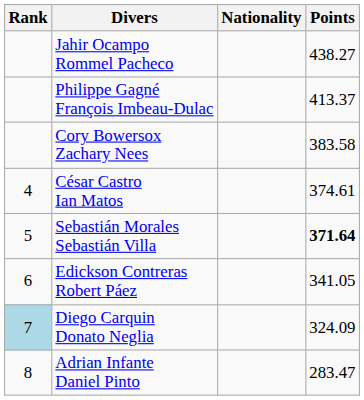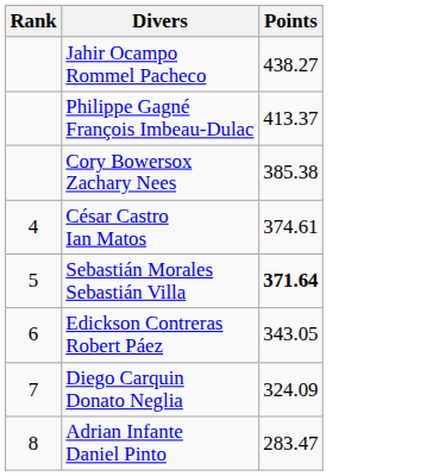 <table class="wikitable">
 <tr>
 <th>Rank</th>
 <th>Divers</th>
-<th>Nationality</th>
 <th>Points</th>
 </tr>
 <tr>
 <td align=center></td>
 <td><a href='#'>Jahir Ocampo</a><br><a href='#'>Rommel Pacheco</a></td>
-<td></td>
 <td align=center>438.27</td>
 </tr>
 <tr>
 <td align=center></td>
 <td><a href='#'>Philippe Gagné</a><br><a href='#'>François Imbeau-Dulac</a></td>
-<td></td>
 <td align=center>413.37</td>
 </tr>
 <tr>
 <td align=center></td>
 <td><a href='#'>Cory Bowersox</a><br><a href='#'>Zachary Nees</a></td>
-<td></td>
-<td align=center>383.58</td>
+<td align=center>385.38</td>
 </tr>
 <tr>
 <td align=center>4</td>
 <td><a href='#'>César Castro</a><br><a href='#'>Ian Matos</a></td>
-<td></td>
 <td align=center>374.61</td>
 </tr>
 <tr>
 <td align=center>5</td>
 <td><a href='#'>Sebastián Morales</a><br><a href='#'>Sebastián Villa</a></td>
-<td></td>
 <td align=center><strong>371.64</strong></td>
 </tr>
 <tr>
 <td align=center>6</td>
 <td><a href='#'>Edickson Contreras</a><br><a href='#'>Robert Páez</a></td>
-<td></td>
-<td align=center>341.05</td>
+<td align=center>343.05</td>
 </tr>
 <tr>
-<td align=center style="background: lightblue;">7</td>
+<td align=center>7</td>
 <td><a href='#'>Diego Carquin</a><br><a href='#'>Donato Neglia</a></td>
-<td></td>
 <td align=center>324.09</td>
 </tr>
 <tr>
 <td align=center>8</td>
 <td><a href='#'>Adrian Infante</a><br><a href='#'>Daniel Pinto</a></td>
-<td></td>
 <td align=center>283.47</td>
 </tr>
 </table>
